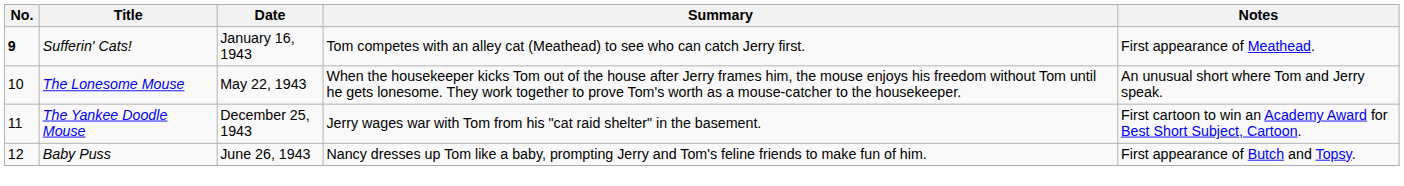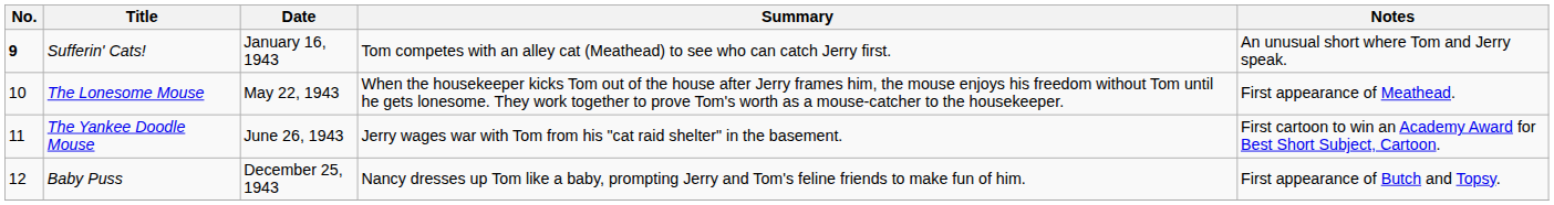 <table class="wikitable">
 <tr>
 <th style="width:2em">No.</th>
 <th style="width:12em">Title</th>
 <th style="width:7em">Date</th>
 <th>Summary</th>
 <th>Notes</th>
 </tr>
 <tr>
 <td><strong>9</strong></td>
 <td><em>Sufferin' Cats!</em></td>
 <td>January 16, 1943</td>
 <td>Tom competes with an alley cat (Meathead) to see who can catch Jerry first.</td>
-<td>First appearance of <a href='#'>Meathead</a>.</td>
+<td>An unusual short where Tom and Jerry speak.</td>
 </tr>
 <tr>
 <td>10</td>
 <td><em><a href='#'>The Lonesome Mouse</a></em></td>
 <td>May 22, 1943</td>
 <td>When the housekeeper kicks Tom out of the house after Jerry frames him, the mouse enjoys his freedom without Tom until he gets lonesome. They work together to prove Tom's worth as a mouse-catcher to the housekeeper.</td>
-<td>An unusual short where Tom and Jerry speak.</td>
+<td>First appearance of <a href='#'>Meathead</a>.</td>
 </tr>
 <tr>
 <td>11</td>
 <td><em><a href='#'>The Yankee Doodle Mouse</a></em></td>
-<td>December 25, 1943</td>
+<td>June 26, 1943</td>
 <td>Jerry wages war with Tom from his "cat raid shelter" in the basement.</td>
 <td>First cartoon to win an <a href='#'>Academy Award</a> for <a href='#'>Best Short Subject, Cartoon</a>.</td>
 </tr>
 <tr>
 <td>12</td>
 <td><em>Baby Puss</em></td>
-<td>June 26, 1943</td>
+<td>December 25, 1943</td>
 <td>Nancy dresses up Tom like a baby, prompting Jerry and Tom's feline friends to make fun of him.</td>
 <td>First appearance of <a href='#'>Butch</a> and <a href='#'>Topsy</a>.</td>
 </tr>
 <tr>
 </tr>
 </table>
